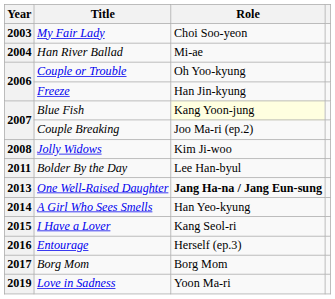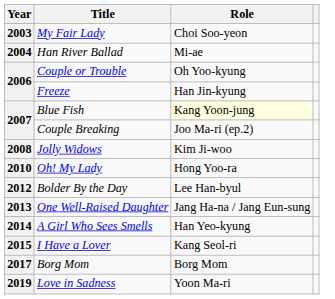 <table class="wikitable plainrowheaders sortable">
 <tr>
 <th scope="col">Year</th>
 <th scope="col">Title</th>
 <th scope="col">Role</th>
 <th scope="col" class="unsortable"></th>
 </tr>
 <tr>
 <th scope="row">2003</th>
 <td><em><a href='#'>My Fair Lady</a></em></td>
 <td>Choi Soo-yeon</td>
 <td style="text-align:center"></td>
 </tr>
 <tr>
 <th scope="row">2004</th>
 <td><em>Han River Ballad</em></td>
 <td>Mi-ae</td>
 <td style="text-align:center"></td>
 </tr>
 <tr>
 <th scope="row" rowspan="2">2006</th>
 <td><em><a href='#'>Couple or Trouble</a></em></td>
 <td>Oh Yoo-kyung</td>
 <td style="text-align:center"></td>
 </tr>
 <tr>
 <td><em><a href='#'>Freeze</a></em></td>
 <td>Han Jin-kyung</td>
 <td style="text-align:center"></td>
 </tr>
 <tr>
 <th scope="row" rowspan="2">2007</th>
 <td><em>Blue Fish</em></td>
 <td style="background: lightyellow;">Kang Yoon-jung</td>
 <td style="text-align:center"></td>
 </tr>
 <tr>
 <td><em>Couple Breaking</em></td>
 <td>Joo Ma-ri (ep.2)</td>
 <td style="text-align:center"></td>
 </tr>
 <tr>
 <th scope="row">2008</th>
 <td><em><a href='#'>Jolly Widows</a></em></td>
 <td>Kim Ji-woo</td>
 <td style="text-align:center"></td>
 </tr>
 <tr>
-<th scope="row">2011</th>
+<th scope="row">2010</th>
+<td><em><a href='#'>Oh! My Lady</a></em></td>
+<td>Hong Yoo-ra</td>
+<td style="text-align:center"></td>
+</tr>
+<tr>
+<th scope="row">2012</th>
 <td><em>Bolder By the Day</em></td>
 <td>Lee Han-byul</td>
 <td style="text-align:center"></td>
 </tr>
 <tr>
 <th scope="row">2013</th>
 <td><em><a href='#'>One Well-Raised Daughter</a></em></td>
-<td><strong>Jang Ha-na / Jang Eun-sung</strong></td>
+<td>Jang Ha-na / Jang Eun-sung</td>
 <td style="text-align:center"></td>
 </tr>
 <tr>
 <th scope="row">2014</th>
 <td><em><a href='#'>A Girl Who Sees Smells</a></em></td>
 <td>Han Yeo-kyung</td>
 <td style="text-align:center"></td>
 </tr>
 <tr>
 <th scope="row">2015</th>
 <td><em><a href='#'>I Have a Lover</a></em></td>
 <td>Kang Seol-ri</td>
 <td style="text-align:center"></td>
 </tr>
 <tr>
-<th scope="row">2016</th>
-<td><em><a href='#'>Entourage</a></em></td>
-<td>Herself (ep.3)</td>
-<td style="text-align:center"></td>
-</tr>
-<tr>
 <th scope="row">2017</th>
 <td><em>Borg Mom</em></td>
 <td>Borg Mom</td>
 <td style="text-align:center"></td>
 </tr>
 <tr>
 <th scope="row">2019</th>
 <td><em><a href='#'>Love in Sadness</a></em></td>
 <td>Yoon Ma-ri</td>
 <td style="text-align:center"></td>
 </tr>
 </table>
